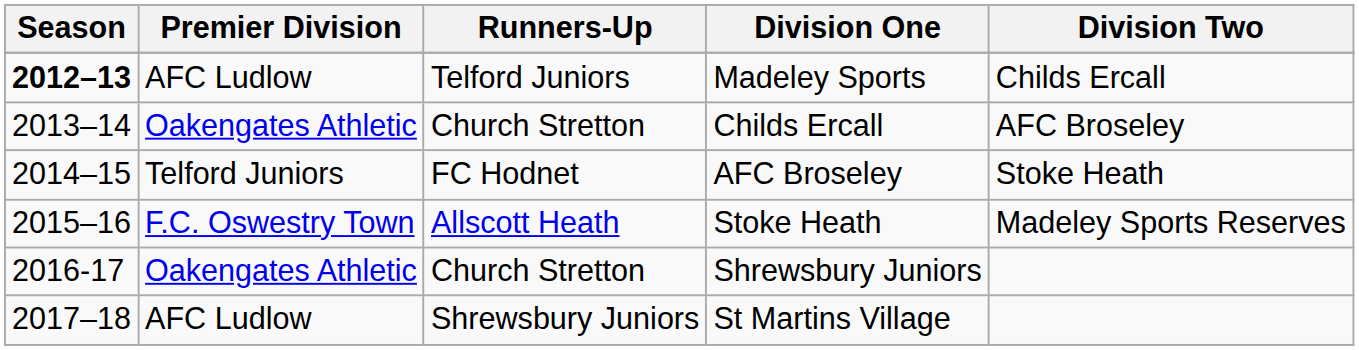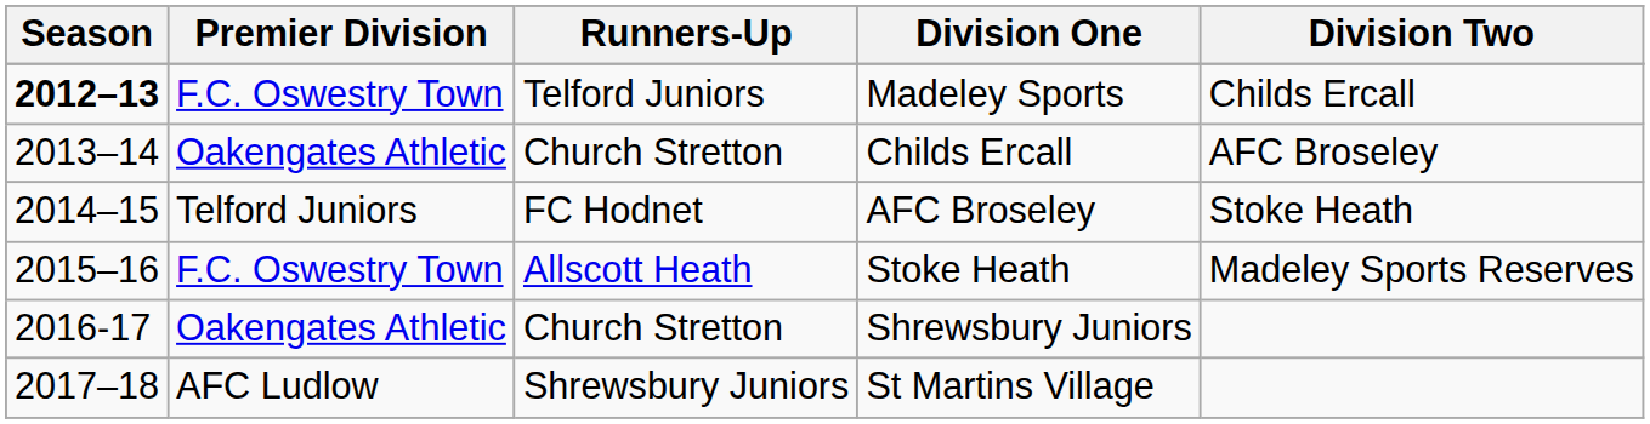 <table class="wikitable" style="text-align: left">
 <tr>
 <th>Season</th>
 <th>Premier Division</th>
 <th>Runners-Up</th>
 <th>Division One</th>
 <th>Division Two</th>
 </tr>
 <tr>
 </tr>
 <tr>
 <td><strong>2012–13</strong></td>
-<td>AFC Ludlow</td>
+<td><a href='#'>F.C. Oswestry Town</a></td>
 <td>Telford Juniors</td>
 <td>Madeley Sports</td>
 <td>Childs Ercall</td>
 </tr>
 <tr>
 <td>2013–14</td>
 <td><a href='#'>Oakengates Athletic</a></td>
 <td>Church Stretton</td>
 <td>Childs Ercall</td>
 <td>AFC Broseley</td>
 </tr>
 <tr>
 <td>2014–15</td>
 <td>Telford Juniors</td>
 <td>FC Hodnet</td>
 <td>AFC Broseley</td>
 <td>Stoke Heath</td>
 </tr>
 <tr>
 <td>2015–16</td>
 <td><a href='#'>F.C. Oswestry Town</a></td>
 <td><a href='#'>Allscott Heath</a></td>
 <td>Stoke Heath</td>
 <td>Madeley Sports Reserves</td>
 </tr>
 <tr>
 <td>2016-17</td>
 <td><a href='#'>Oakengates Athletic</a></td>
 <td>Church Stretton</td>
 <td>Shrewsbury Juniors</td>
 <td></td>
 </tr>
 <tr>
 <td>2017–18</td>
 <td>AFC Ludlow</td>
 <td>Shrewsbury Juniors</td>
 <td>St Martins Village</td>
 <td></td>
 </tr>
 </table>
